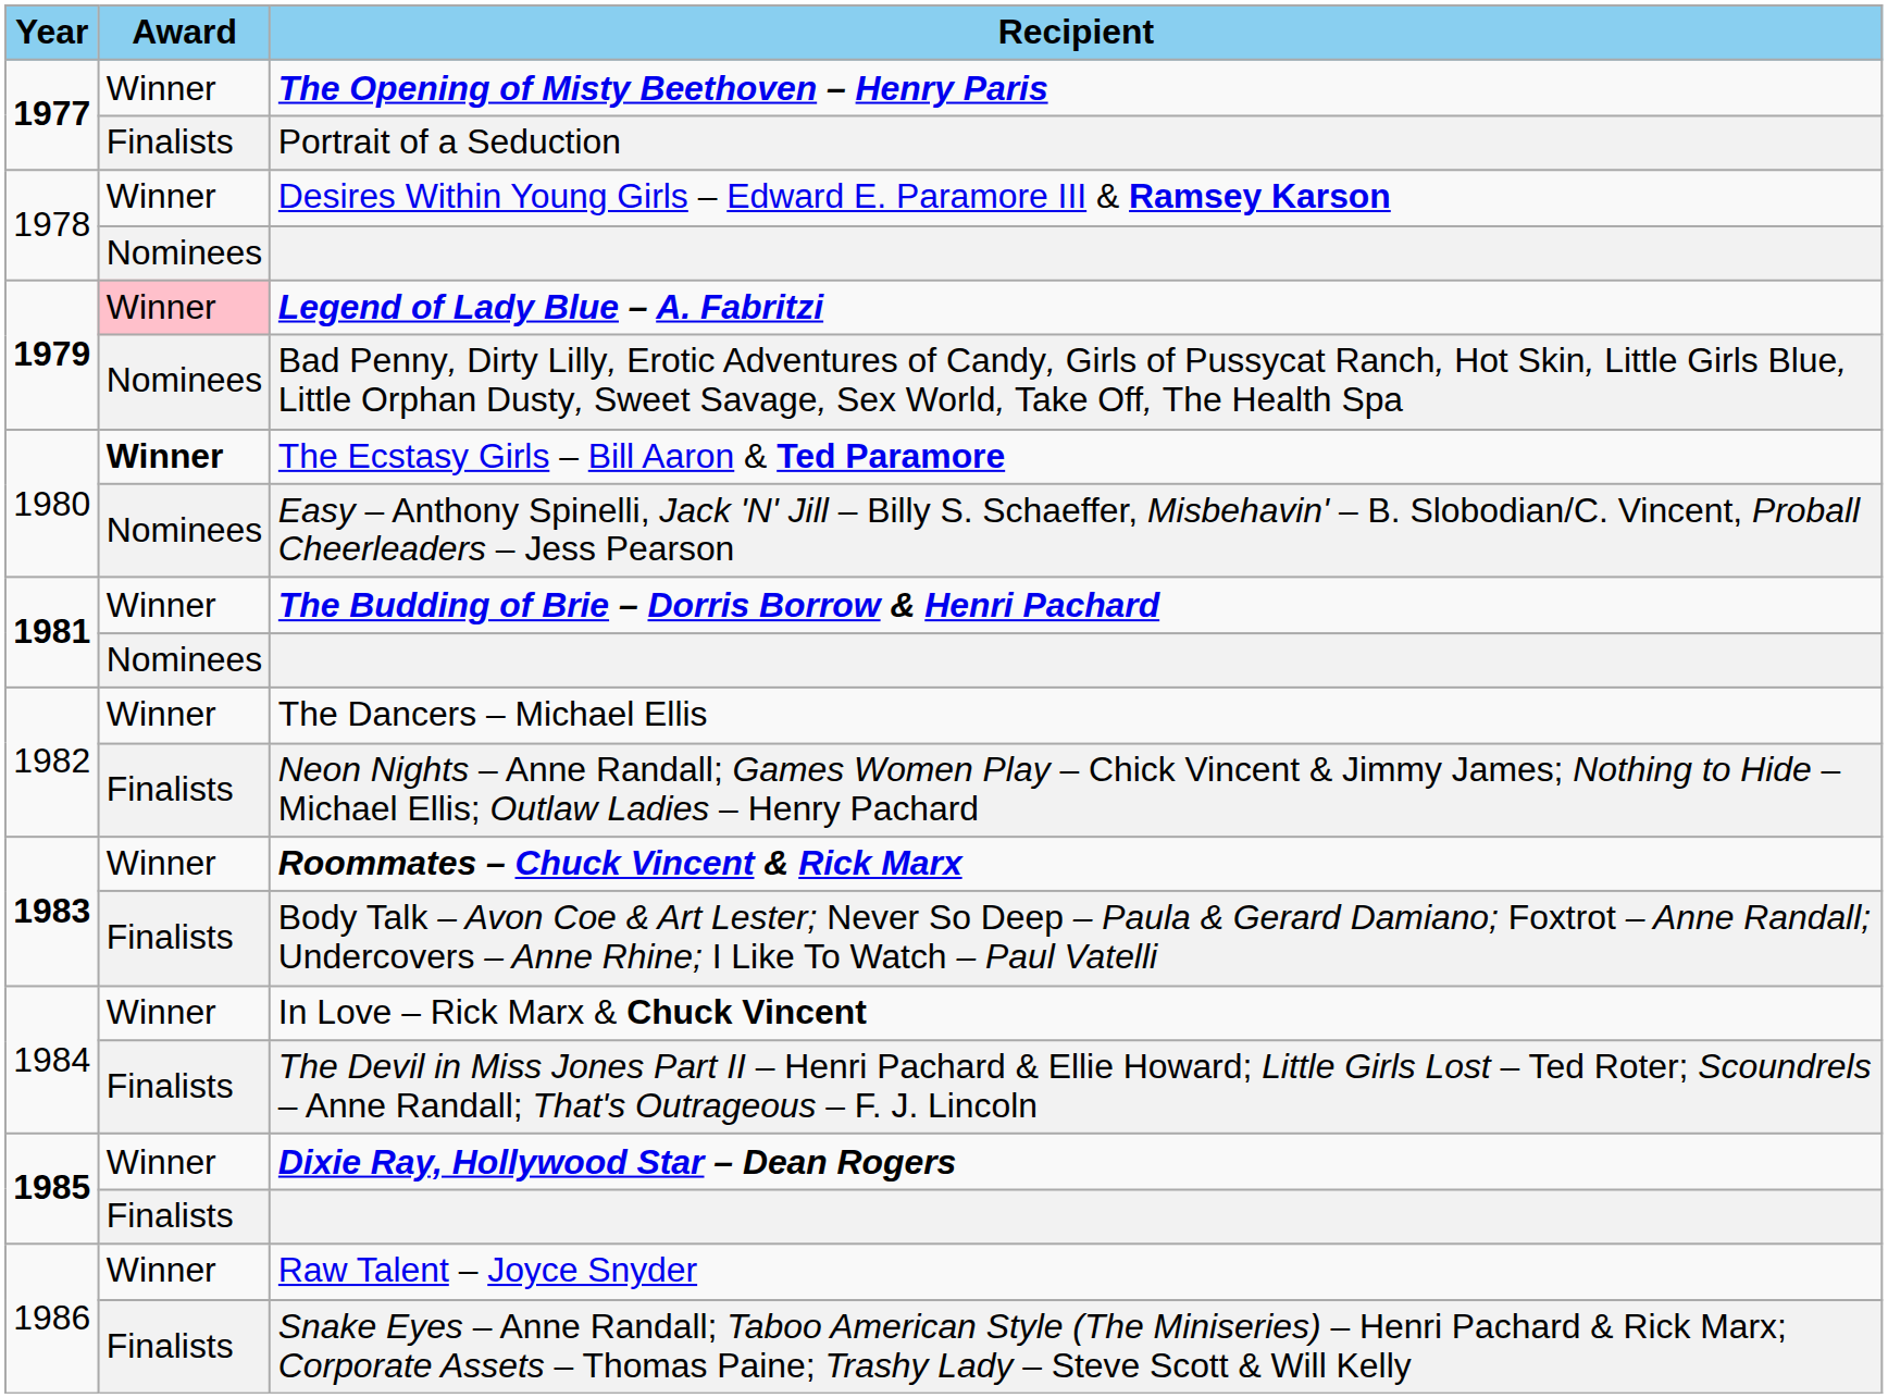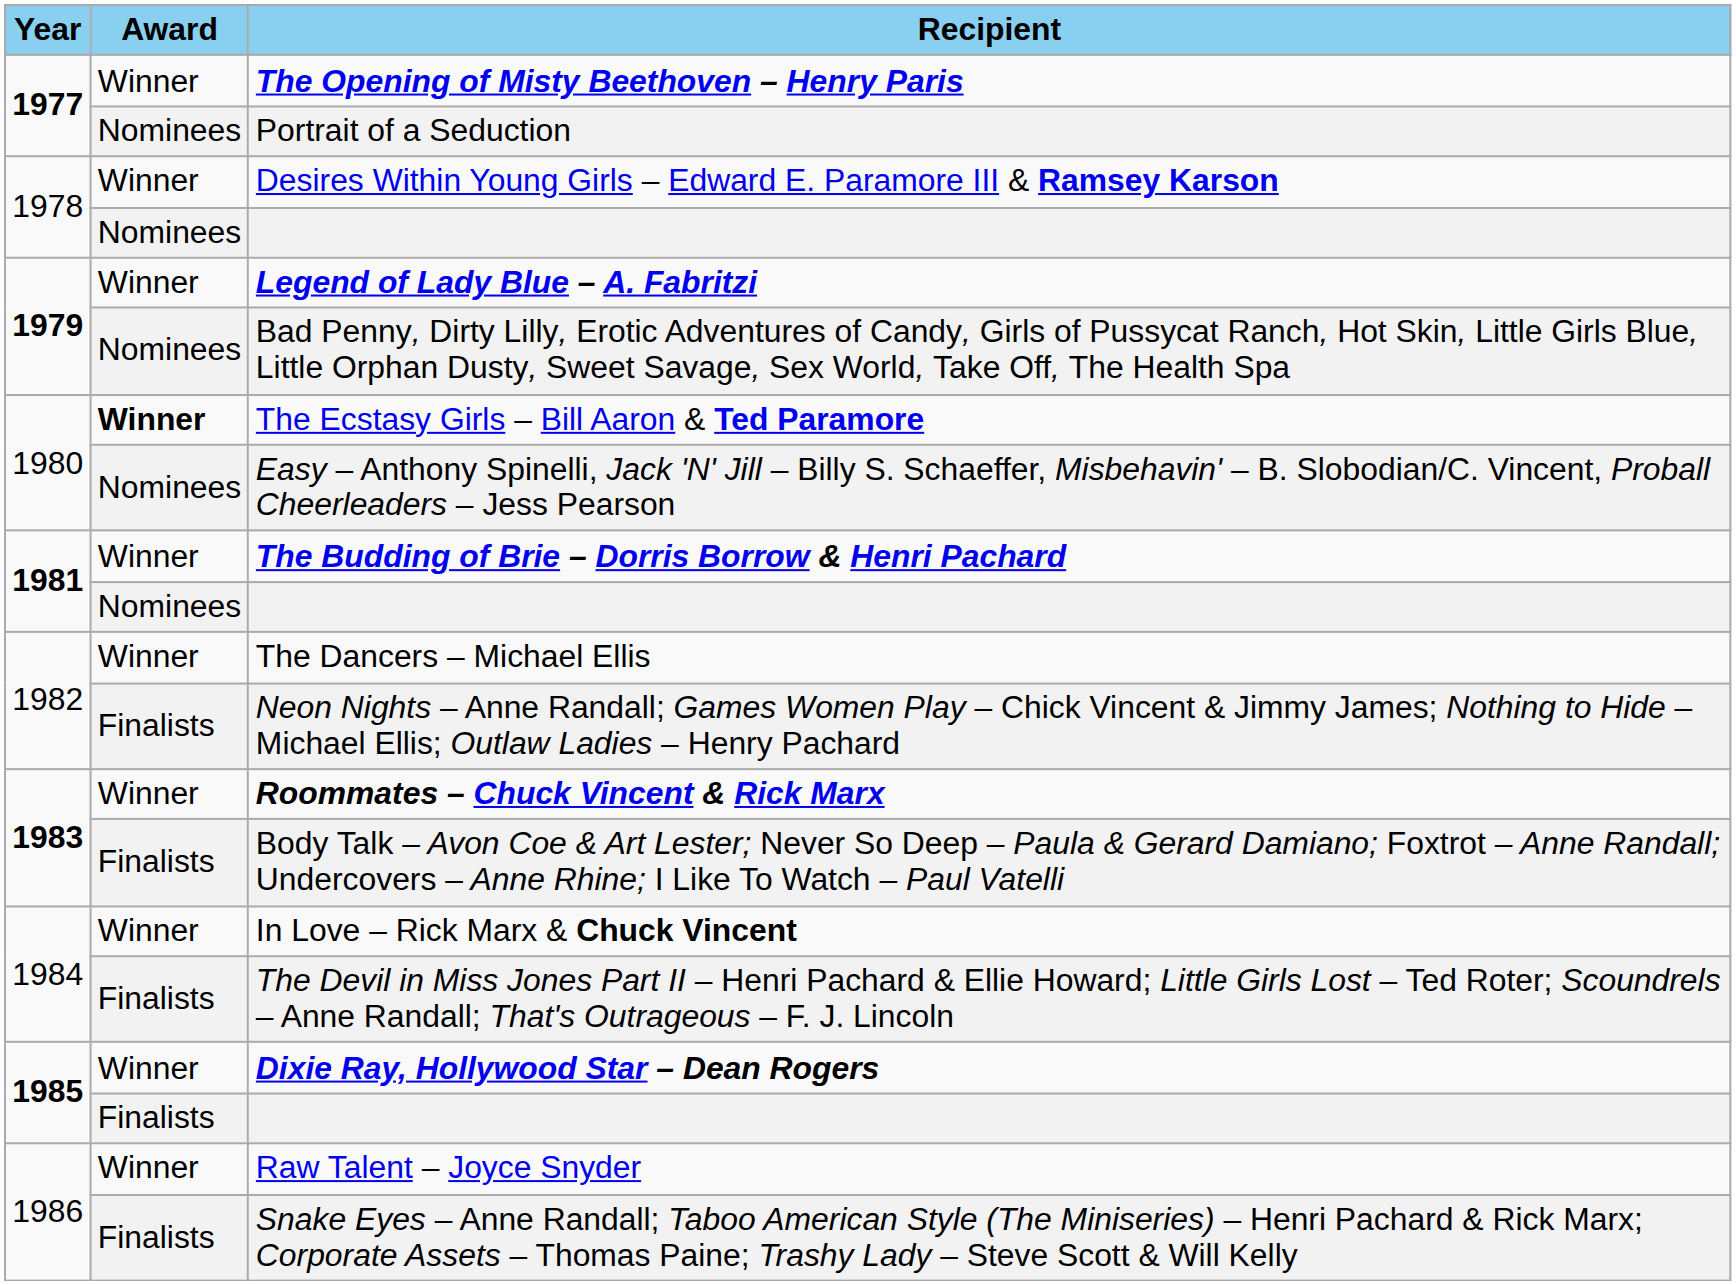 <table class="wikitable">
 <tr>
 <th style="background:#89CFF0">Year</th>
 <th style="background:#89CFF0">Award</th>
 <th style="background:#89CFF0">Recipient</th>
 </tr>
 <tr>
 <td rowspan=2><strong>1977</strong></td>
 <td>Winner</td>
 <td><strong><em><a href='#'>The Opening of Misty Beethoven</a><em> – <a href='#'>Henry Paris</a><strong></td>
 </tr>
 <tr>
-<td style="background:#F2F2F2">Finalists</td>
+<td style="background:#F2F2F2">Nominees</td>
 <td style="background:#F2F2F2"></em>Portrait of a Seduction<em></td>
 </tr>
 <tr>
 <td rowspan=2></strong>1978<strong></td>
 <td>Winner</td>
 <td></em></strong><a href='#'>Desires Within Young Girls</a></em> – <a href='#'>Edward E. Paramore III</a></strong> & <strong><a href='#'>Ramsey Karson</a></strong></td>
 </tr>
 <tr>
 <td style="background:#F2F2F2">Nominees</td>
 <td style="background:#F2F2F2"></td>
 </tr>
 <tr>
 <td rowspan=2><strong>1979</strong></td>
-<td style="background: pink;">Winner</td>
+<td>Winner</td>
 <td><strong><em><a href='#'>Legend of Lady Blue</a><em>  – <a href='#'>A. Fabritzi</a><strong></td>
 </tr>
 <tr>
 <td style="background:#F2F2F2">Nominees</td>
 <td style="background:#F2F2F2"></em>Bad Penny<em>, </em>Dirty Lilly<em>, </em>Erotic Adventures of Candy<em>, </em>Girls of Pussycat Ranch<em>, </em>Hot Skin<em>, </em>Little Girls Blue<em>, </em>Little Orphan Dusty<em>, </em>Sweet Savage<em>, </em>Sex World<em>, </em>Take Off<em>, </em>The Health Spa<em></td>
 </tr>
 <tr>
 <td rowspan=2></strong>1980<strong></td>
 <td><strong>Winner</strong></td>
 <td></em></strong><a href='#'>The Ecstasy Girls</a></em> – <a href='#'>Bill Aaron</a></strong> & <strong><a href='#'>Ted Paramore</a></strong></td>
 </tr>
 <tr>
 <td style="background:#F2F2F2">Nominees</td>
 <td style="background:#F2F2F2"><em>Easy</em> – Anthony Spinelli, <em>Jack 'N' Jill</em> – Billy S. Schaeffer, <em>Misbehavin' </em> – B. Slobodian/C. Vincent, <em>Proball Cheerleaders</em> – Jess Pearson</td>
 </tr>
 <tr>
 <td rowspan=2><strong>1981</strong></td>
 <td>Winner</td>
 <td><strong><em><a href='#'>The Budding of Brie</a><em> – <a href='#'>Dorris Borrow</a><strong> & </strong><a href='#'>Henri Pachard</a><strong></td>
 </tr>
 <tr>
 <td style="background:#F2F2F2">Nominees</td>
 <td style="background:#F2F2F2"></td>
 </tr>
 <tr>
 <td rowspan=2></strong>1982<strong></td>
 <td>Winner</td>
 <td></em></strong>The Dancers</em> – Michael Ellis</strong></td>
 </tr>
 <tr>
 <td style="background:#F2F2F2">Finalists</td>
 <td style="background:#F2F2F2"><em>Neon Nights</em> – Anne Randall; <em>Games Women Play</em> – Chick Vincent & Jimmy James; <em>Nothing to Hide</em> – Michael Ellis; <em>Outlaw Ladies</em> – Henry Pachard</td>
 </tr>
 <tr>
 <td rowspan=2><strong>1983</strong></td>
 <td>Winner</td>
 <td><strong><em>Roommates<em> – <a href='#'>Chuck Vincent</a><strong> & </strong><a href='#'>Rick Marx</a><strong></td>
 </tr>
 <tr>
 <td style="background:#F2F2F2">Finalists</td>
 <td style="background:#F2F2F2"></em>Body Talk<em> – Avon Coe & Art Lester; </em>Never So Deep<em> – Paula & Gerard Damiano; </em>Foxtrot<em> – Anne Randall; </em>Undercovers<em> – Anne Rhine; </em>I Like To Watch<em> – Paul Vatelli</td>
 </tr>
 <tr>
 <td rowspan=2></strong>1984<strong></td>
 <td>Winner</td>
 <td></em></strong>In Love</em> – Rick Marx</strong> & <strong>Chuck Vincent</strong></td>
 </tr>
 <tr>
 <td style="background:#F2F2F2">Finalists</td>
 <td style="background:#F2F2F2"><em>The Devil in Miss Jones Part II</em> – Henri Pachard & Ellie Howard; <em>Little Girls Lost</em> – Ted Roter; <em>Scoundrels</em> – Anne Randall; <em>That's Outrageous</em> – F. J. Lincoln</td>
 </tr>
 <tr>
 <td rowspan=2><strong>1985</strong></td>
 <td>Winner</td>
 <td><strong><em><a href='#'>Dixie Ray, Hollywood Star</a><em> – Dean Rogers<strong></td>
 </tr>
 <tr>
 <td style="background:#F2F2F2">Finalists</td>
 <td style="background:#F2F2F2"></td>
 </tr>
 <tr>
 <td rowspan=2></strong>1986<strong></td>
 <td>Winner</td>
 <td></em></strong><a href='#'>Raw Talent</a></em> – <a href='#'>Joyce Snyder</a></strong></td>
 </tr>
 <tr>
 <td style="background:#F2F2F2">Finalists</td>
 <td style="background:#F2F2F2"><em>Snake Eyes</em> – Anne Randall; <em>Taboo American Style (The Miniseries)</em> – Henri Pachard & Rick Marx; <em>Corporate Assets</em> – Thomas Paine; <em>Trashy Lady</em> – Steve Scott & Will Kelly</td>
 </tr>
 </table>
